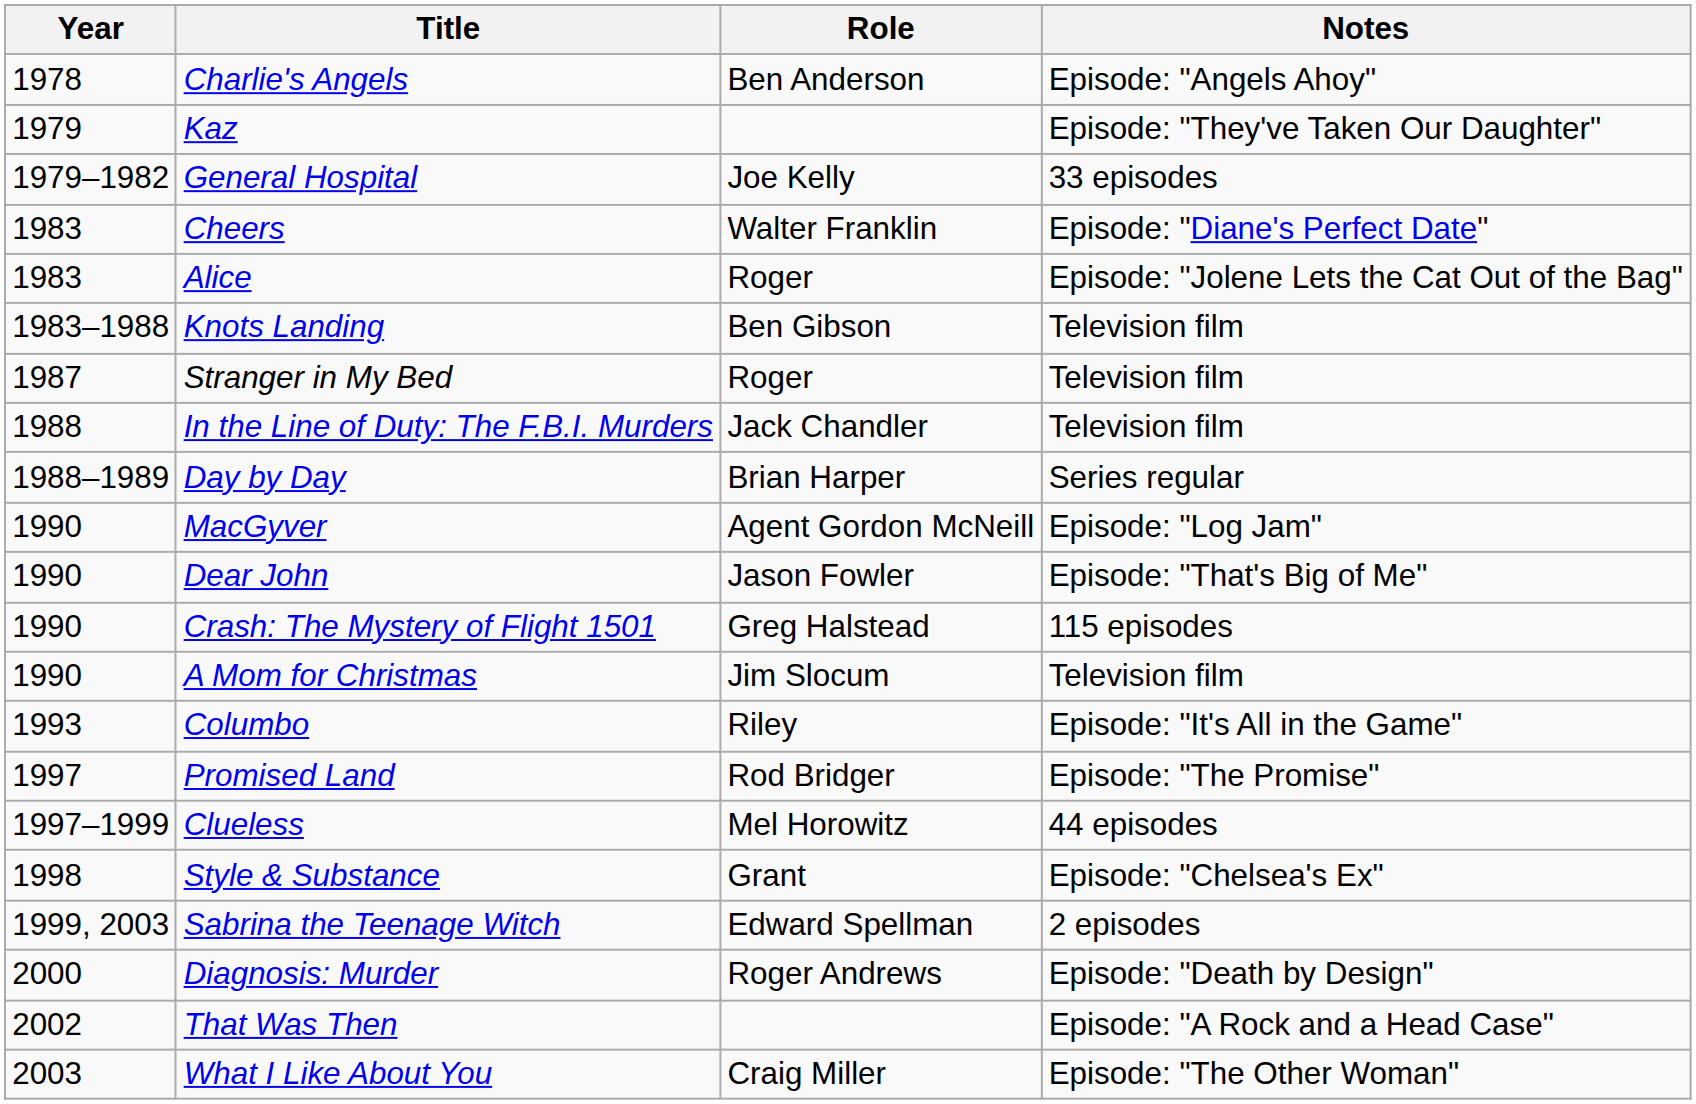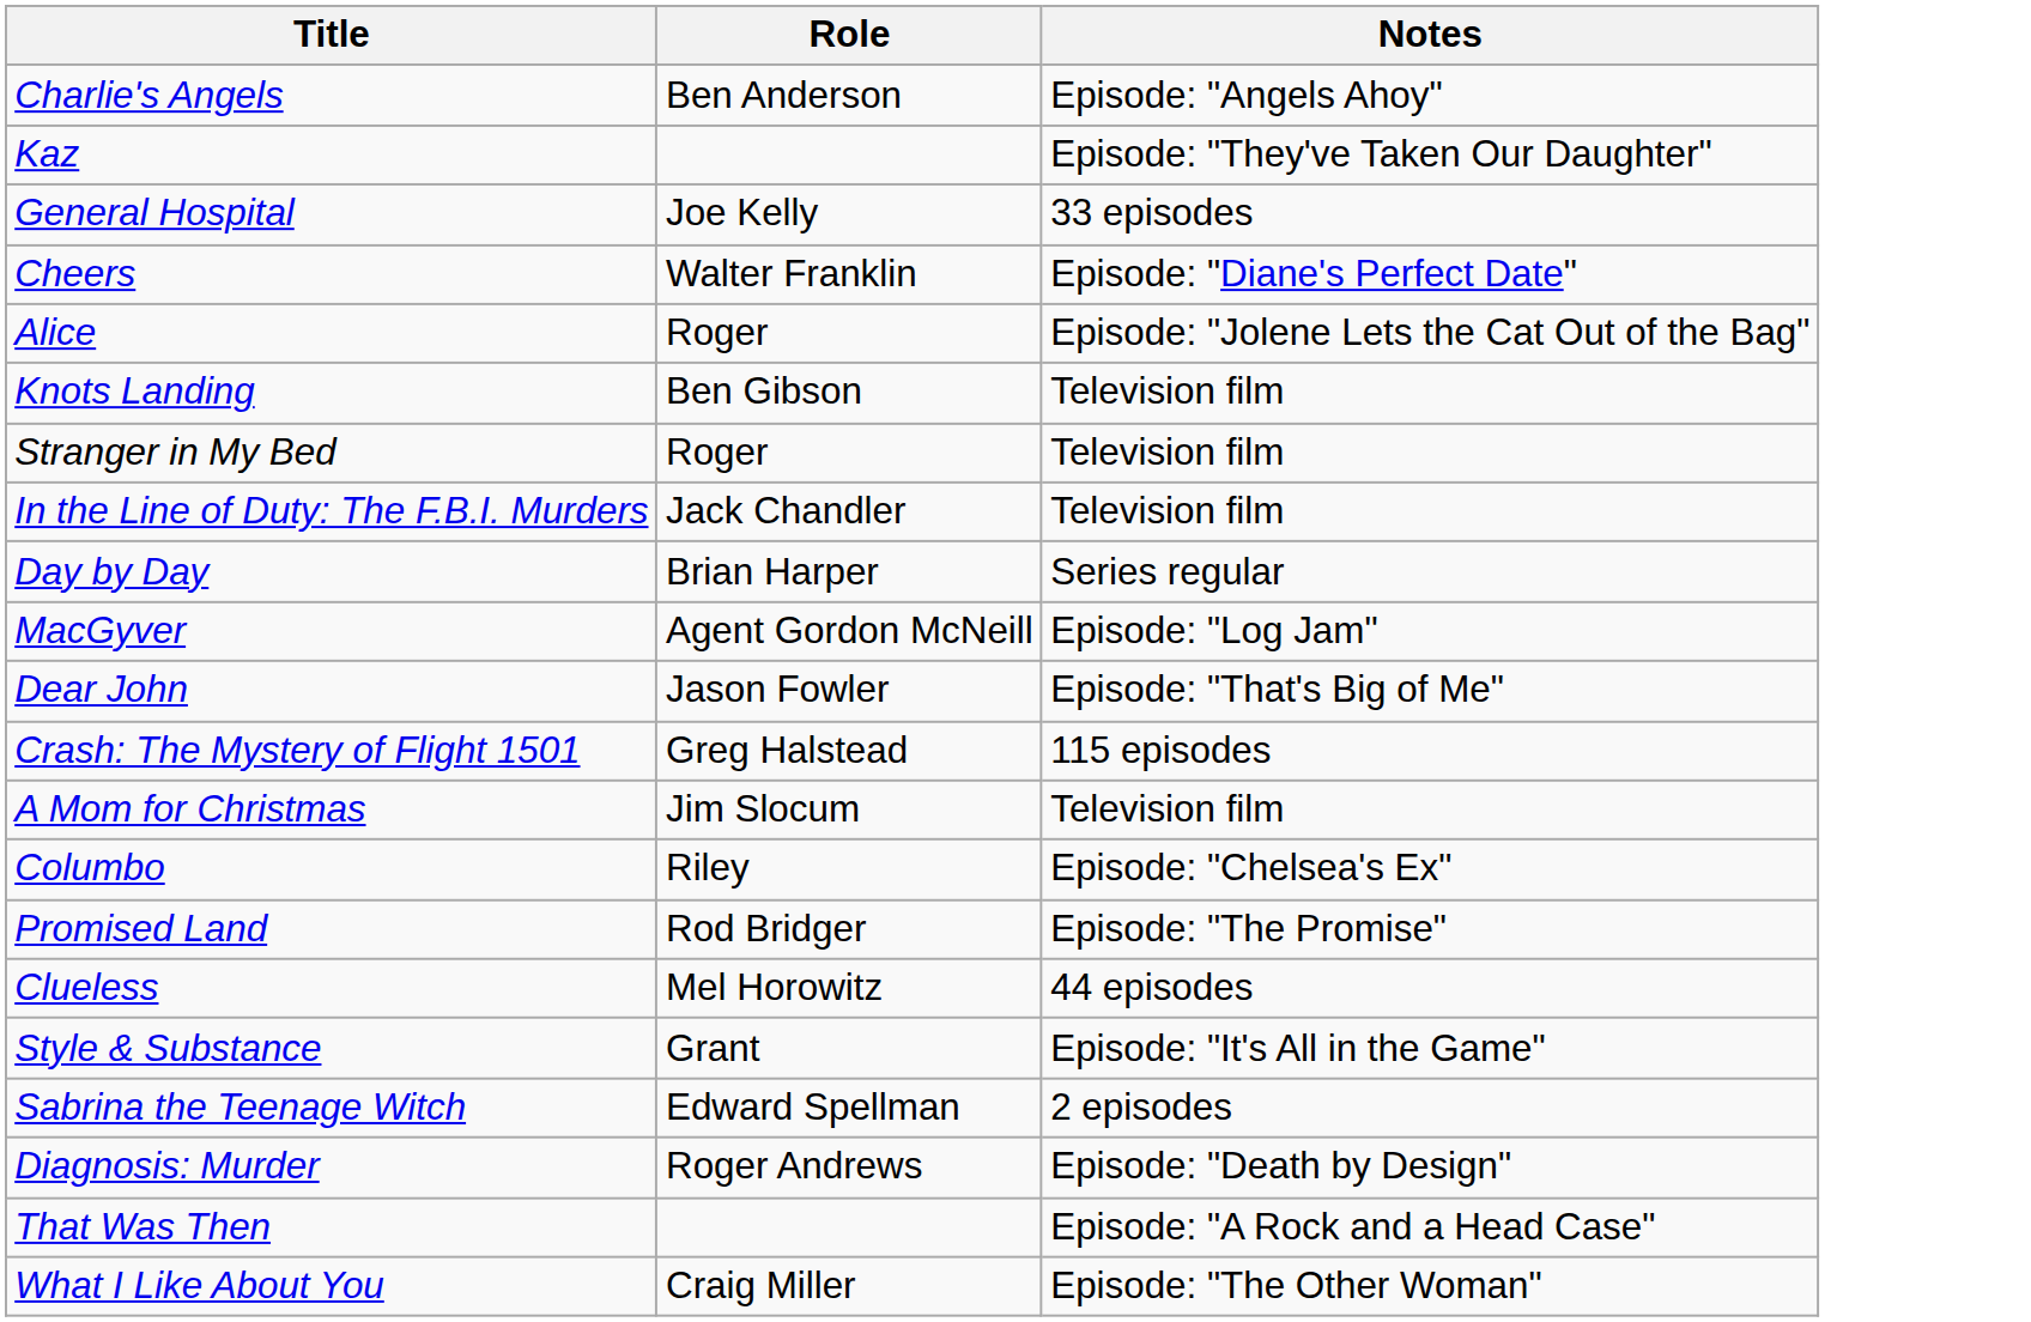 <table class="wikitable">
 <tr>
-<th>Year</th>
 <th>Title</th>
 <th>Role</th>
 <th>Notes</th>
 </tr>
 <tr>
-<td>1978</td>
 <td><em><a href='#'>Charlie's Angels</a></em></td>
 <td>Ben Anderson</td>
 <td>Episode: "Angels Ahoy"</td>
 </tr>
 <tr>
-<td>1979</td>
 <td><a href='#'><em>Kaz</em></a></td>
 <td></td>
 <td>Episode: "They've Taken Our Daughter"</td>
 </tr>
 <tr>
-<td>1979–1982</td>
 <td><em><a href='#'>General Hospital</a></em></td>
 <td>Joe Kelly</td>
 <td>33 episodes</td>
 </tr>
 <tr>
-<td>1983</td>
 <td><em><a href='#'>Cheers</a></em></td>
 <td>Walter Franklin</td>
 <td>Episode: "<a href='#'>Diane's Perfect Date</a>"</td>
 </tr>
 <tr>
-<td>1983</td>
 <td><a href='#'><em>Alice</em></a></td>
 <td>Roger</td>
 <td>Episode: "Jolene Lets the Cat Out of the Bag"</td>
 </tr>
 <tr>
-<td>1983–1988</td>
 <td><em><a href='#'>Knots Landing</a></em></td>
 <td>Ben Gibson</td>
 <td>Television film</td>
 </tr>
 <tr>
-<td>1987</td>
 <td><em>Stranger in My Bed</em></td>
 <td>Roger</td>
 <td>Television film</td>
 </tr>
 <tr>
-<td>1988</td>
 <td><em><a href='#'>In the Line of Duty: The F.B.I. Murders</a></em></td>
 <td>Jack Chandler</td>
 <td>Television film</td>
 </tr>
 <tr>
-<td>1988–1989</td>
 <td><a href='#'><em>Day by Day</em></a></td>
 <td>Brian Harper</td>
 <td>Series regular</td>
 </tr>
 <tr>
-<td>1990</td>
 <td><a href='#'><em>MacGyver</em></a></td>
 <td>Agent Gordon McNeill</td>
 <td>Episode: "Log Jam"</td>
 </tr>
 <tr>
-<td>1990</td>
 <td><a href='#'><em>Dear John</em></a></td>
 <td>Jason Fowler</td>
 <td>Episode: "That's Big of Me"</td>
 </tr>
 <tr>
-<td>1990</td>
 <td><em><a href='#'>Crash: The Mystery of Flight 1501</a></em></td>
 <td>Greg Halstead</td>
 <td>115 episodes</td>
 </tr>
 <tr>
-<td>1990</td>
 <td><em><a href='#'>A Mom for Christmas</a></em></td>
 <td>Jim Slocum</td>
 <td>Television film</td>
 </tr>
 <tr>
-<td>1993</td>
 <td><em><a href='#'>Columbo</a></em></td>
 <td>Riley</td>
-<td>Episode: "It's All in the Game"</td>
+<td>Episode: "Chelsea's Ex"</td>
 </tr>
 <tr>
-<td>1997</td>
 <td><a href='#'><em>Promised Land</em></a></td>
 <td>Rod Bridger</td>
 <td>Episode: "The Promise"</td>
 </tr>
 <tr>
-<td>1997–1999</td>
 <td><a href='#'><em>Clueless</em></a></td>
 <td>Mel Horowitz</td>
 <td>44 episodes</td>
 </tr>
 <tr>
-<td>1998</td>
 <td><em><a href='#'>Style & Substance</a></em></td>
 <td>Grant</td>
-<td>Episode: "Chelsea's Ex"</td>
+<td>Episode: "It's All in the Game"</td>
 </tr>
 <tr>
-<td>1999, 2003</td>
 <td><a href='#'><em>Sabrina the Teenage Witch</em></a></td>
 <td>Edward Spellman</td>
 <td>2 episodes</td>
 </tr>
 <tr>
-<td>2000</td>
 <td><em><a href='#'>Diagnosis: Murder</a></em></td>
 <td>Roger Andrews</td>
 <td>Episode: "Death by Design"</td>
 </tr>
 <tr>
-<td>2002</td>
 <td><em><a href='#'>That Was Then</a></em></td>
 <td></td>
 <td>Episode: "A Rock and a Head Case"</td>
 </tr>
 <tr>
-<td>2003</td>
 <td><a href='#'><em>What I Like About You</em></a></td>
 <td>Craig Miller</td>
 <td>Episode: "The Other Woman"</td>
 </tr>
 </table>
